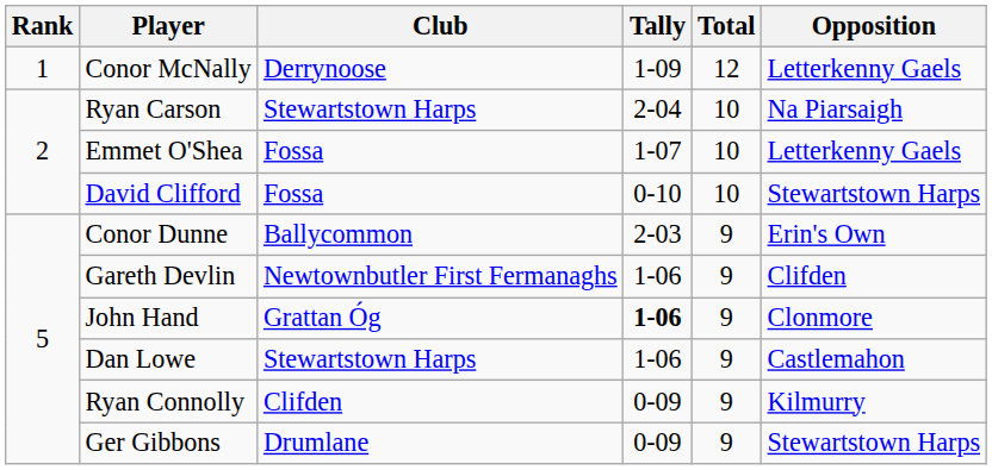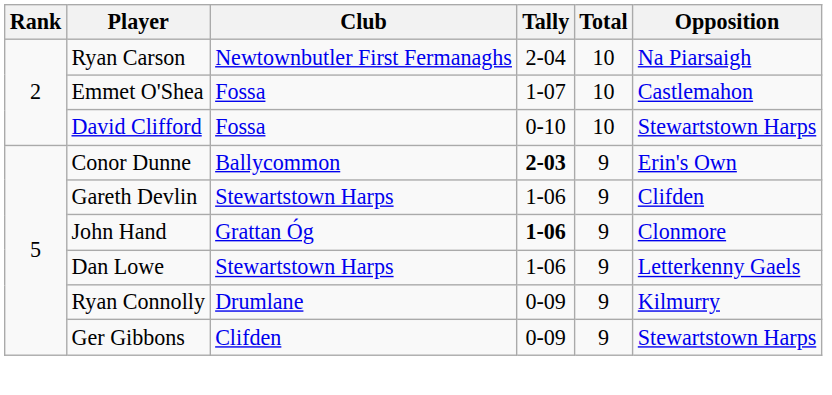 <table class="wikitable">
 <tr>
 <th>Rank</th>
 <th>Player</th>
 <th>Club</th>
 <th>Tally</th>
 <th>Total</th>
 <th>Opposition</th>
 </tr>
 <tr>
-<td rowspan="1" style="text-align:center;">1</td>
-<td>Conor McNally</td>
-<td><a href='#'>Derrynoose</a></td>
-<td align=center>1-09</td>
-<td align=center>12</td>
-<td><a href='#'>Letterkenny Gaels</a></td>
-</tr>
-<tr>
 <td rowspan="3" style="text-align:center;">2</td>
 <td>Ryan Carson</td>
-<td><a href='#'>Stewartstown Harps</a></td>
+<td><a href='#'>Newtownbutler First Fermanaghs</a></td>
 <td align=center>2-04</td>
 <td align=center>10</td>
 <td><a href='#'>Na Piarsaigh</a></td>
 </tr>
 <tr>
 <td>Emmet O'Shea</td>
 <td><a href='#'>Fossa</a></td>
 <td align=center>1-07</td>
 <td align=center>10</td>
-<td><a href='#'>Letterkenny Gaels</a></td>
+<td><a href='#'>Castlemahon</a></td>
 </tr>
 <tr>
 <td><a href='#'>David Clifford</a></td>
 <td><a href='#'>Fossa</a></td>
 <td align=center>0-10</td>
 <td align=center>10</td>
 <td><a href='#'>Stewartstown Harps</a></td>
 </tr>
 <tr>
 <td rowspan="6" style="text-align:center;">5</td>
 <td>Conor Dunne</td>
 <td><a href='#'>Ballycommon</a></td>
-<td align=center>2-03</td>
+<td align=center><strong>2-03</strong></td>
 <td align=center>9</td>
 <td><a href='#'>Erin's Own</a></td>
 </tr>
 <tr>
 <td>Gareth Devlin</td>
-<td><a href='#'>Newtownbutler First Fermanaghs</a></td>
+<td><a href='#'>Stewartstown Harps</a></td>
 <td align=center>1-06</td>
 <td align=center>9</td>
 <td><a href='#'>Clifden</a></td>
 </tr>
 <tr>
 <td>John Hand</td>
 <td><a href='#'>Grattan Óg</a></td>
 <td align=center><strong>1-06</strong></td>
 <td align=center>9</td>
 <td><a href='#'>Clonmore</a></td>
 </tr>
 <tr>
 <td>Dan Lowe</td>
 <td><a href='#'>Stewartstown Harps</a></td>
 <td align=center>1-06</td>
 <td align=center>9</td>
-<td><a href='#'>Castlemahon</a></td>
+<td><a href='#'>Letterkenny Gaels</a></td>
 </tr>
 <tr>
 <td>Ryan Connolly</td>
-<td><a href='#'>Clifden</a></td>
+<td><a href='#'>Drumlane</a></td>
 <td align=center>0-09</td>
 <td align=center>9</td>
 <td><a href='#'>Kilmurry</a></td>
 </tr>
 <tr>
 <td>Ger Gibbons</td>
-<td><a href='#'>Drumlane</a></td>
+<td><a href='#'>Clifden</a></td>
 <td align=center>0-09</td>
 <td align=center>9</td>
 <td><a href='#'>Stewartstown Harps</a></td>
 </tr>
 </table>
